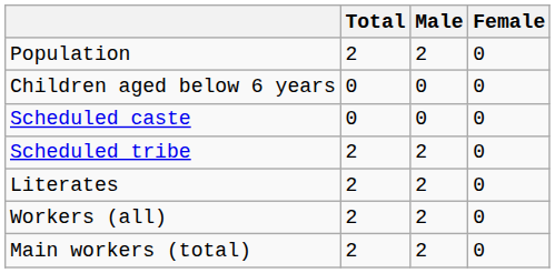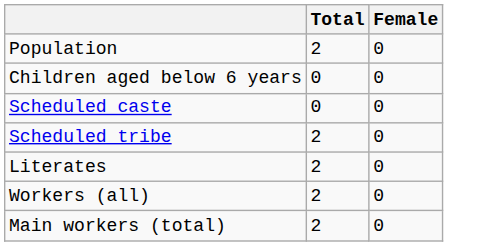 <table class="wikitable sortable">
 <tr>
 <th></th>
 <th>Total</th>
-<th>Male</th>
 <th>Female</th>
 </tr>
 <tr>
 <td>Population</td>
-<td>2</td>
 <td>2</td>
 <td>0</td>
 </tr>
 <tr>
 <td>Children aged below 6 years</td>
 <td>0</td>
 <td>0</td>
-<td>0</td>
 </tr>
 <tr>
 <td><a href='#'>Scheduled caste</a></td>
-<td>0</td>
 <td>0</td>
 <td>0</td>
 </tr>
 <tr>
 <td><a href='#'>Scheduled tribe</a></td>
 <td>2</td>
-<td>2</td>
 <td>0</td>
 </tr>
 <tr>
 <td>Literates</td>
-<td>2</td>
 <td>2</td>
 <td>0</td>
 </tr>
 <tr>
 <td>Workers (all)</td>
 <td>2</td>
-<td>2</td>
 <td>0</td>
 </tr>
 <tr>
 <td>Main workers (total)</td>
 <td>2</td>
-<td>2</td>
 <td>0</td>
 </tr>
 </table>
